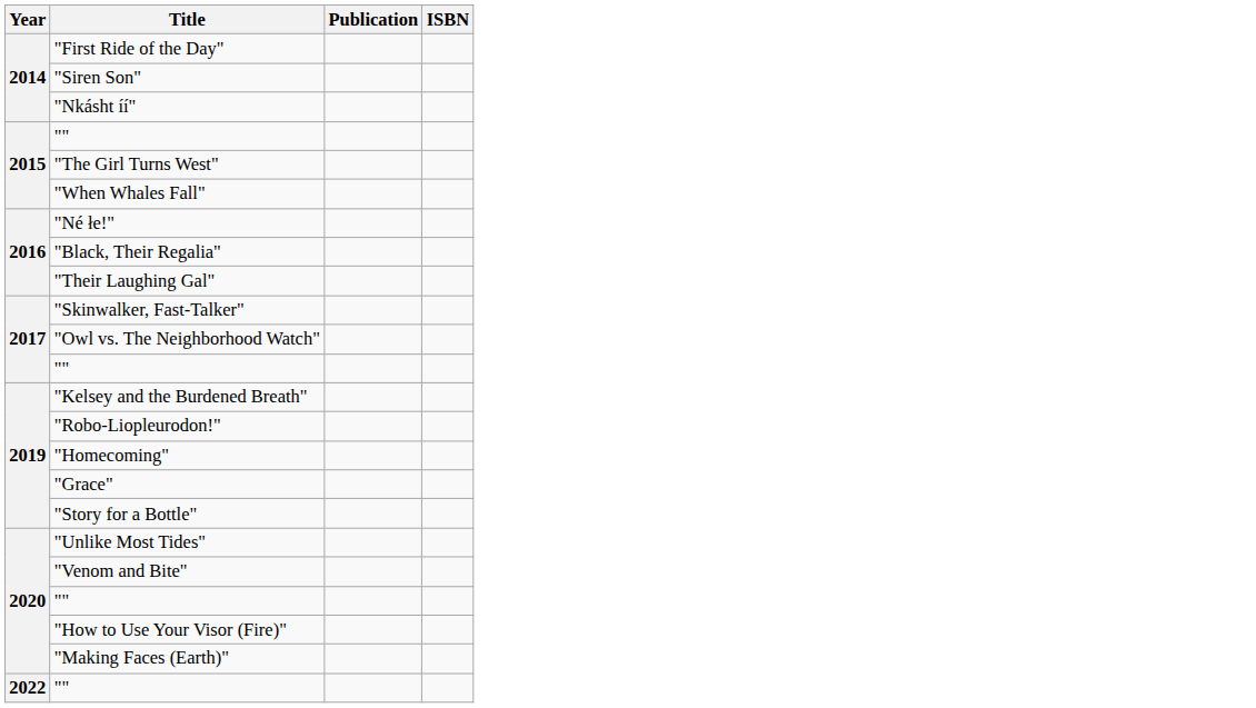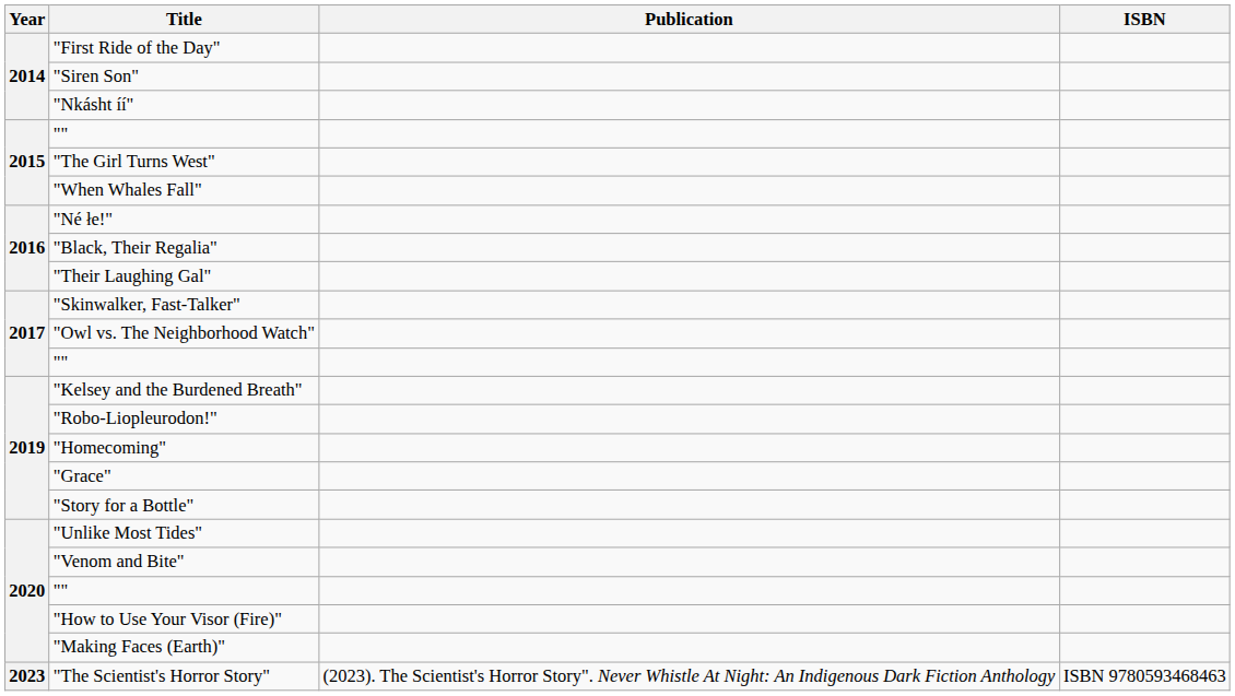 <table class="wikitable">
 <tr>
 <th>Year</th>
 <th>Title</th>
 <th>Publication</th>
 <th>ISBN</th>
 </tr>
 <tr>
 <th rowspan="3">2014</th>
 <td>"First Ride of the Day"</td>
 <td></td>
 <td></td>
 </tr>
 <tr>
 <td>"Siren Son"</td>
 <td></td>
 <td></td>
 </tr>
 <tr>
 <td>"Nkásht íí"</td>
 <td></td>
 <td></td>
 </tr>
 <tr>
 <th rowspan="3">2015</th>
 <td>""</td>
 <td></td>
 <td></td>
 </tr>
 <tr>
 <td>"The Girl Turns West"</td>
 <td></td>
 <td></td>
 </tr>
 <tr>
 <td>"When Whales Fall"</td>
 <td></td>
 <td></td>
 </tr>
 <tr>
 <th rowspan="3">2016</th>
 <td>"Né łe!"</td>
 <td></td>
 <td></td>
 </tr>
 <tr>
 <td>"Black, Their Regalia"</td>
 <td></td>
 <td></td>
 </tr>
 <tr>
 <td>"Their Laughing Gal"</td>
 <td></td>
 <td></td>
 </tr>
 <tr>
 <th rowspan="3">2017</th>
 <td>"Skinwalker, Fast-Talker"</td>
 <td></td>
 <td></td>
 </tr>
 <tr>
 <td>"Owl vs. The Neighborhood Watch"</td>
 <td></td>
 <td></td>
 </tr>
 <tr>
 <td>""</td>
 <td></td>
 <td></td>
 </tr>
 <tr>
 <th rowspan="5">2019</th>
 <td>"Kelsey and the Burdened Breath"</td>
 <td></td>
 <td></td>
 </tr>
 <tr>
 <td>"Robo-Liopleurodon!"</td>
 <td></td>
 <td></td>
 </tr>
 <tr>
 <td>"Homecoming"</td>
 <td></td>
 <td></td>
 </tr>
 <tr>
 <td>"Grace"</td>
 <td></td>
 <td></td>
 </tr>
 <tr>
 <td>"Story for a Bottle"</td>
 <td></td>
 <td></td>
 </tr>
 <tr>
 <th rowspan="5">2020</th>
 <td>"Unlike Most Tides"</td>
 <td></td>
 <td></td>
 </tr>
 <tr>
 <td>"Venom and Bite"</td>
 <td></td>
 <td></td>
 </tr>
 <tr>
 <td>""</td>
 <td></td>
 <td></td>
 </tr>
 <tr>
 <td>"How to Use Your Visor (Fire)"</td>
 <td></td>
 <td></td>
 </tr>
 <tr>
 <td>"Making Faces (Earth)"</td>
 <td></td>
 <td></td>
 </tr>
 <tr>
-<th>2022</th>
-<td>""</td>
-<td></td>
-<td></td>
+<th>2023</th>
+<td>"The Scientist's Horror Story"</td>
+<td>(2023). The Scientist's Horror Story". <em>Never Whistle At Night: An Indigenous Dark Fiction Anthology</em></td>
+<td>ISBN 9780593468463</td>
 </tr>
 </table>
